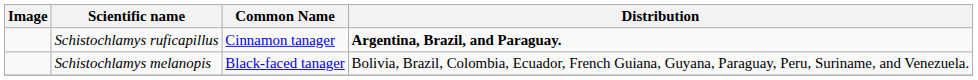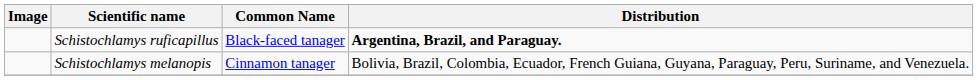 <table class="wikitable">
 <tr>
 <th>Image</th>
 <th>Scientific name</th>
 <th>Common Name</th>
 <th>Distribution</th>
 </tr>
 <tr>
 <td></td>
 <td><em>Schistochlamys ruficapillus</em></td>
-<td><a href='#'>Cinnamon tanager</a></td>
+<td><a href='#'>Black-faced tanager</a></td>
 <td><strong>Argentina, Brazil, and Paraguay.</strong></td>
 </tr>
 <tr>
 <td></td>
 <td><em>Schistochlamys melanopis</em></td>
-<td><a href='#'>Black-faced tanager</a></td>
+<td><a href='#'>Cinnamon tanager</a></td>
 <td>Bolivia, Brazil, Colombia, Ecuador, French Guiana, Guyana, Paraguay, Peru, Suriname, and Venezuela.</td>
 </tr>
 <tr>
 </tr>
 </table>
